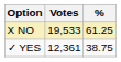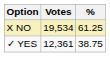 <table class="wikitable">
 <tr>
 <th>Option</th>
 <th>Votes</th>
 <th>%</th>
 </tr>
 <tr>
 <td style=background:#f8f1bd>X NO</td>
-<td style=background:#f8f1bd>19,533</td>
+<td style=background:#f8f1bd>19,534</td>
 <td style=background:#f8f1bd>61.25</td>
 </tr>
 <tr>
 <td>✓ YES</td>
 <td>12,361</td>
 <td>38.75</td>
 </tr>
 </table>
